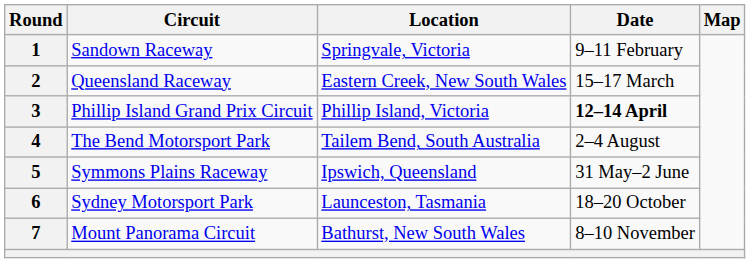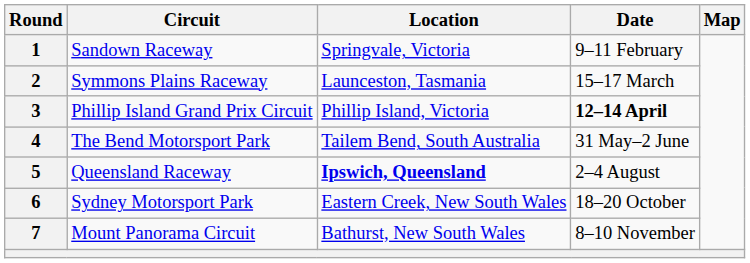 <table class="wikitable" style="font-size:85%;">
 <tr>
 <th>Round</th>
 <th>Circuit</th>
 <th>Location</th>
 <th>Date</th>
 <th>Map</th>
 </tr>
 <tr>
 <th>1</th>
 <td> <a href='#'>Sandown Raceway</a></td>
 <td><a href='#'>Springvale, Victoria</a></td>
 <td>9–11 February</td>
 <td rowspan="7"></td>
 </tr>
 <tr>
 <th>2</th>
-<td> <a href='#'>Queensland Raceway</a></td>
-<td><a href='#'>Eastern Creek, New South Wales</a></td>
+<td> <a href='#'>Symmons Plains Raceway</a></td>
+<td><a href='#'>Launceston, Tasmania</a></td>
 <td>15–17 March</td>
 </tr>
 <tr>
 <th>3</th>
 <td> <a href='#'>Phillip Island Grand Prix Circuit</a></td>
 <td><a href='#'>Phillip Island, Victoria</a></td>
 <td><strong>12–14 April</strong></td>
 </tr>
 <tr>
 <th>4</th>
 <td> <a href='#'>The Bend Motorsport Park</a></td>
 <td><a href='#'>Tailem Bend, South Australia</a></td>
-<td>2–4 August</td>
+<td>31 May–2 June</td>
 </tr>
 <tr>
 <th>5</th>
-<td> <a href='#'>Symmons Plains Raceway</a></td>
-<td><a href='#'>Ipswich, Queensland</a></td>
-<td>31 May–2 June</td>
+<td> <a href='#'>Queensland Raceway</a></td>
+<td><strong><a href='#'>Ipswich, Queensland</a></strong></td>
+<td>2–4 August</td>
 </tr>
 <tr>
 <th>6</th>
 <td> <a href='#'>Sydney Motorsport Park</a></td>
-<td><a href='#'>Launceston, Tasmania</a></td>
+<td><a href='#'>Eastern Creek, New South Wales</a></td>
 <td>18–20 October</td>
 </tr>
 <tr>
 <th>7</th>
 <td> <a href='#'>Mount Panorama Circuit</a></td>
 <td><a href='#'>Bathurst, New South Wales</a></td>
 <td>8–10 November</td>
 </tr>
 <tr>
 <th colspan="5"></th>
 </tr>
 </table>
